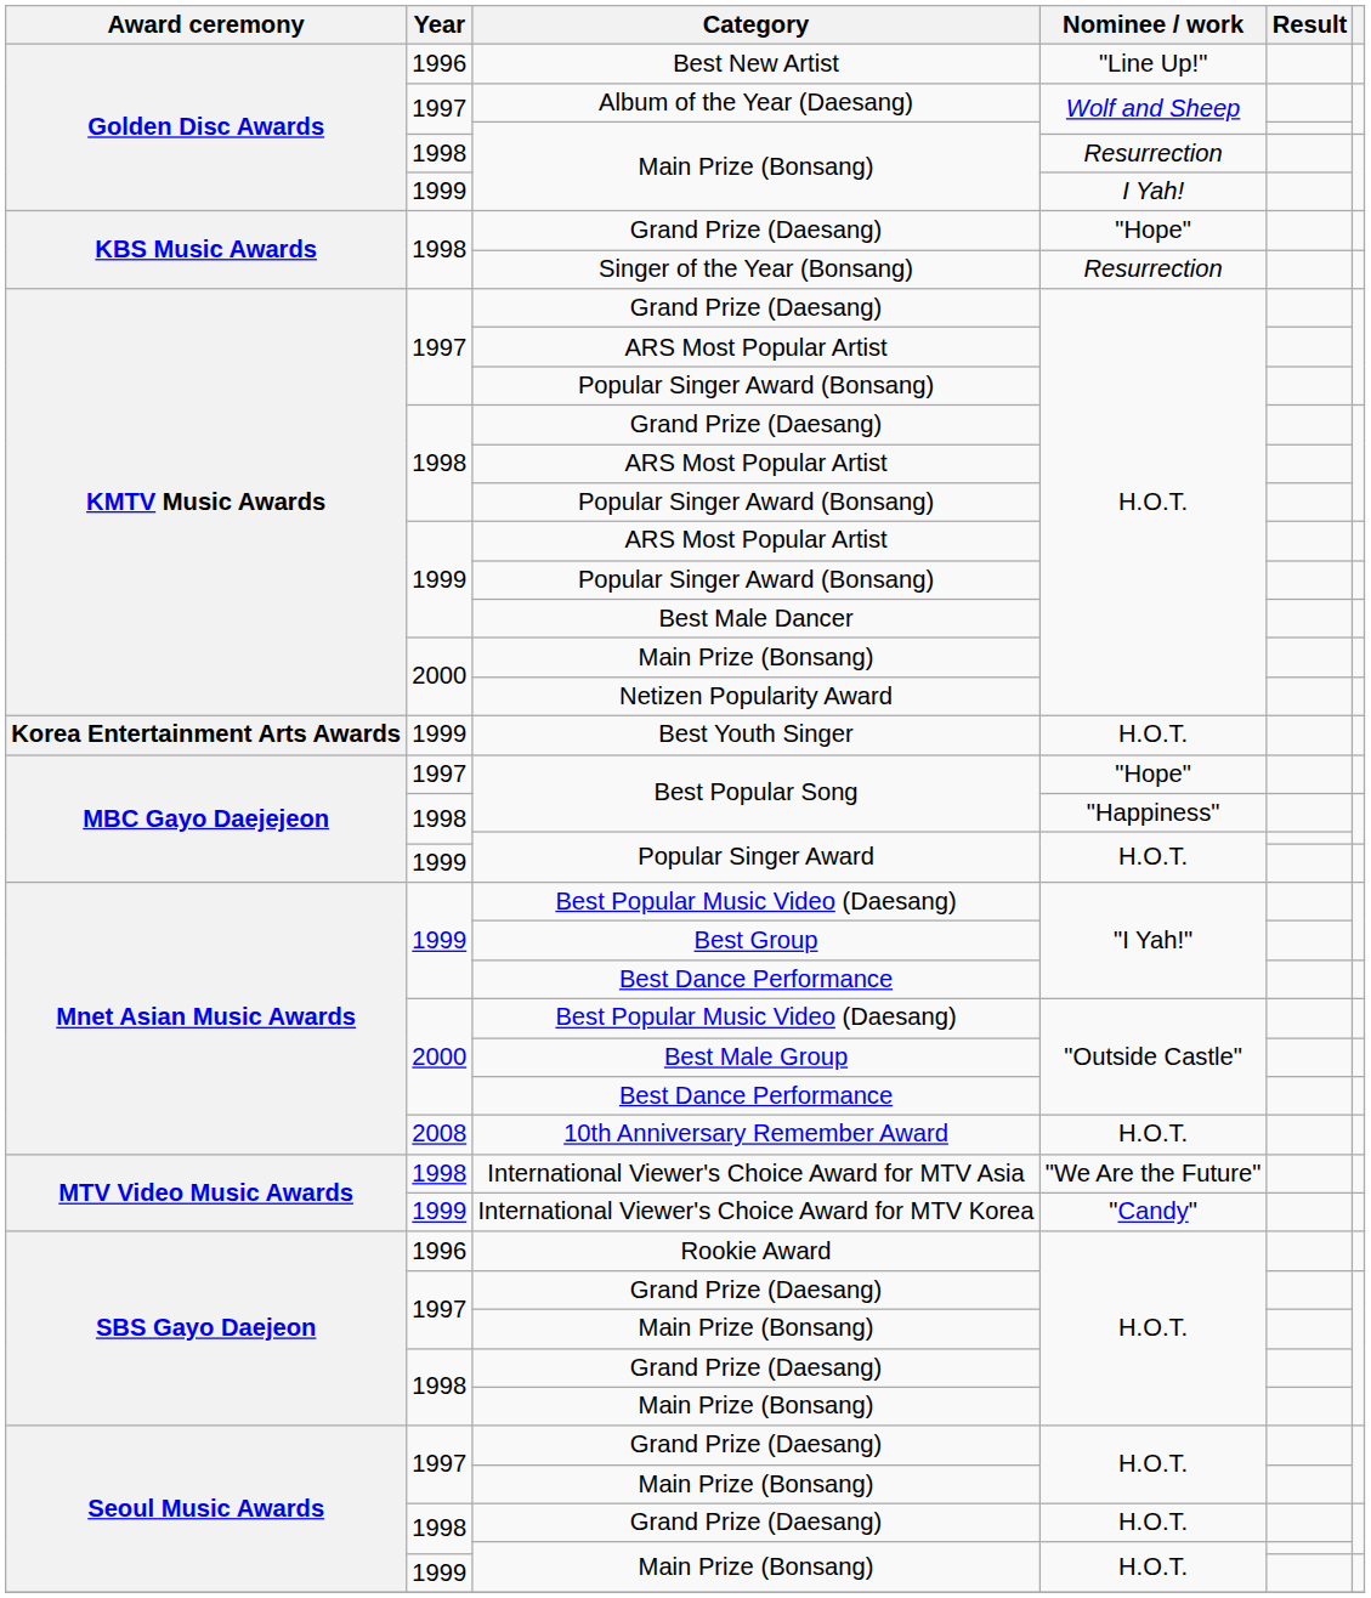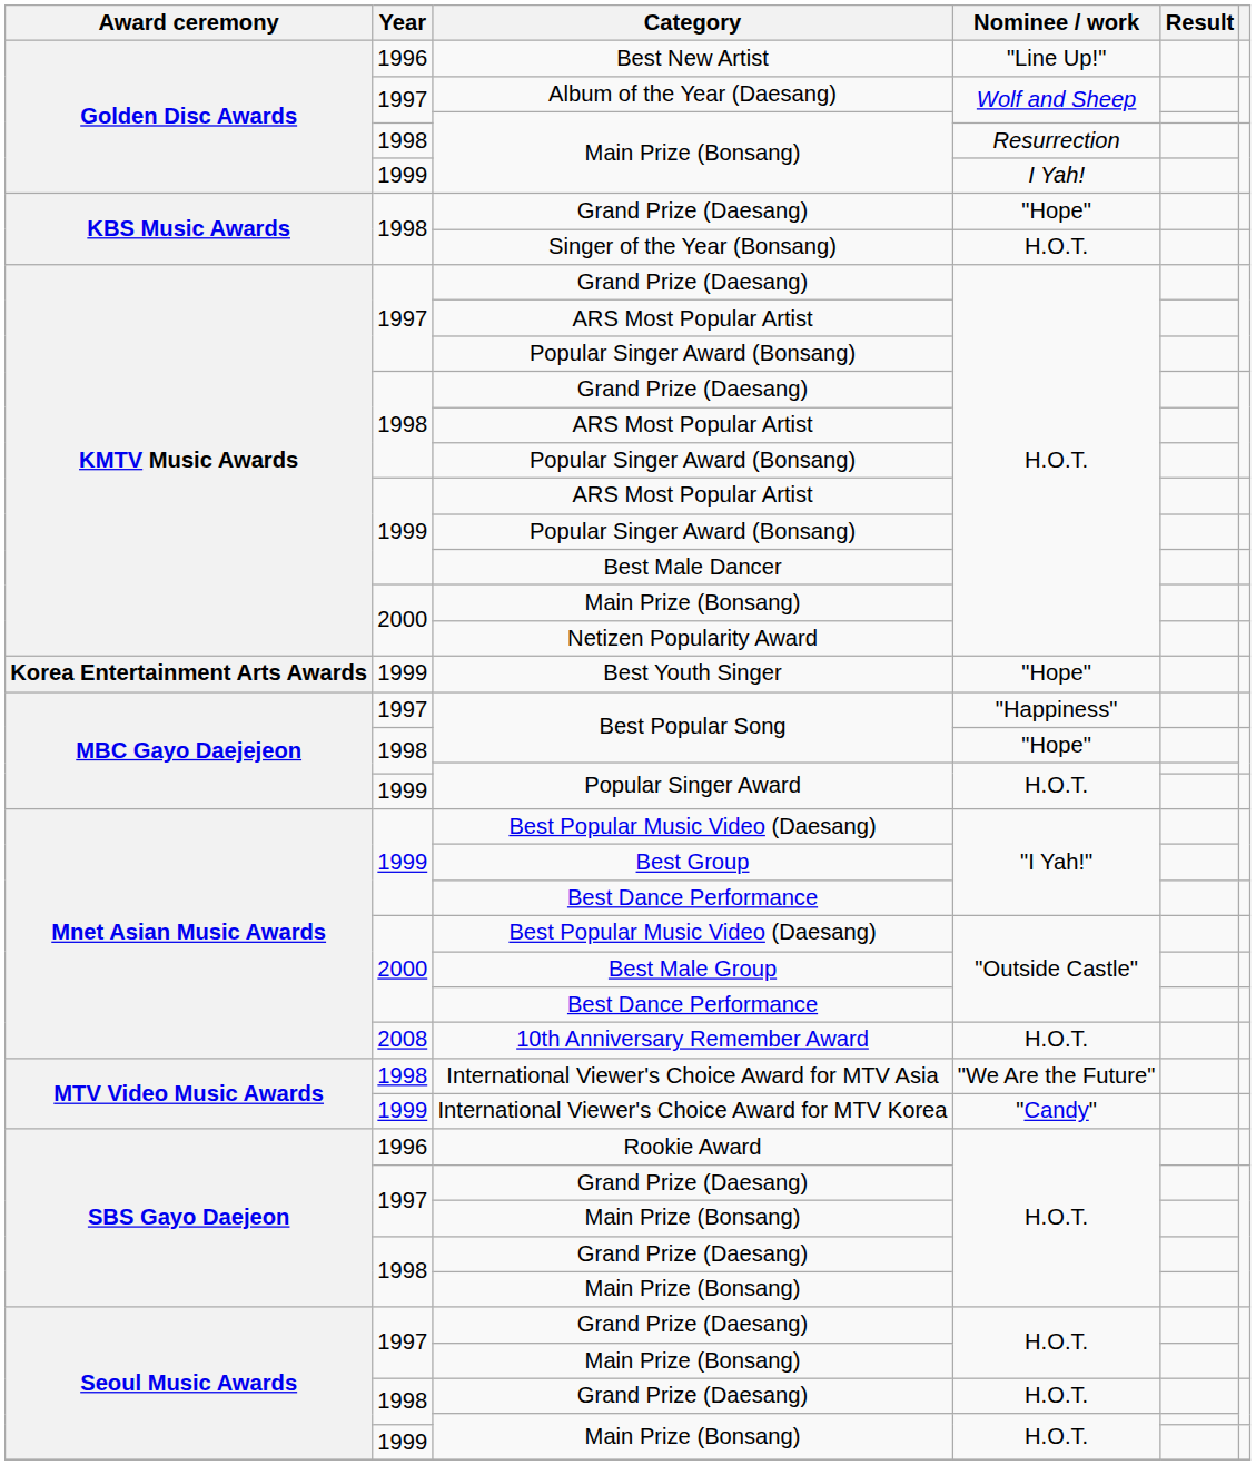 <table class="wikitable sortable plainrowheaders" style="text-align:center">
 <tr>
 <th scope="col">Award ceremony</th>
 <th scope="col">Year</th>
 <th scope="col">Category</th>
 <th scope="col">Nominee / work</th>
 <th scope="col">Result</th>
 <th scope="col" class="unsortable"></th>
 </tr>
 <tr>
 <th rowspan="5" scope="row"><a href='#'>Golden Disc Awards</a></th>
 <td>1996</td>
 <td>Best New Artist</td>
 <td>"Line Up!"</td>
 <td></td>
 <td></td>
 </tr>
 <tr>
 <td rowspan="2">1997</td>
 <td>Album of the Year (Daesang)</td>
 <td rowspan="2"><em><a href='#'>Wolf and Sheep</a></em></td>
 <td></td>
 <td rowspan="2"></td>
 </tr>
 <tr>
 <td rowspan="3">Main Prize (Bonsang)</td>
 <td></td>
 </tr>
 <tr>
 <td>1998</td>
 <td><em>Resurrection</em></td>
 <td></td>
 <td rowspan="2"></td>
 </tr>
 <tr>
 <td>1999</td>
 <td><em>I Yah!</em></td>
 <td></td>
 </tr>
 <tr>
 <th rowspan="2" scope="row"><a href='#'>KBS Music Awards</a></th>
 <td rowspan="2">1998</td>
 <td>Grand Prize (Daesang)</td>
 <td>"Hope"</td>
 <td></td>
 <td></td>
 </tr>
 <tr>
 <td>Singer of the Year (Bonsang)</td>
-<td><em>Resurrection</em></td>
+<td>H.O.T.</td>
 <td></td>
 <td></td>
 </tr>
 <tr>
 <th rowspan="11" scope="row"><a href='#'>KMTV</a> Music Awards</th>
 <td rowspan="3">1997</td>
 <td>Grand Prize (Daesang)</td>
 <td rowspan="11">H.O.T.</td>
 <td></td>
 <td rowspan="3"></td>
 </tr>
 <tr>
 <td>ARS Most Popular Artist</td>
 <td></td>
 </tr>
 <tr>
 <td>Popular Singer Award (Bonsang)</td>
 <td></td>
 </tr>
 <tr>
 <td rowspan="3">1998</td>
 <td>Grand Prize (Daesang)</td>
 <td></td>
 <td rowspan="3"></td>
 </tr>
 <tr>
 <td>ARS Most Popular Artist</td>
 <td></td>
 </tr>
 <tr>
 <td>Popular Singer Award (Bonsang)</td>
 <td></td>
 </tr>
 <tr>
 <td rowspan="3">1999</td>
 <td>ARS Most Popular Artist</td>
 <td></td>
 <td></td>
 </tr>
 <tr>
 <td>Popular Singer Award (Bonsang)</td>
 <td></td>
 <td></td>
 </tr>
 <tr>
 <td>Best Male Dancer</td>
 <td></td>
 <td></td>
 </tr>
 <tr>
 <td rowspan="2">2000</td>
 <td>Main Prize (Bonsang)</td>
 <td></td>
 <td></td>
 </tr>
 <tr>
 <td>Netizen Popularity Award</td>
 <td></td>
 <td></td>
 </tr>
 <tr>
 <th scope="row">Korea Entertainment Arts Awards</th>
 <td>1999</td>
 <td>Best Youth Singer</td>
-<td>H.O.T.</td>
+<td>"Hope"</td>
 <td></td>
 <td></td>
 </tr>
 <tr>
 <th rowspan="4" scope="row"><a href='#'>MBC Gayo Daejejeon</a></th>
 <td>1997</td>
 <td rowspan="2">Best Popular Song</td>
-<td>"Hope"</td>
+<td>"Happiness"</td>
 <td></td>
 <td></td>
 </tr>
 <tr>
 <td rowspan="2">1998</td>
-<td>"Happiness"</td>
+<td>"Hope"</td>
 <td></td>
 <td rowspan="2"></td>
 </tr>
 <tr>
 <td rowspan="2">Popular Singer Award</td>
 <td rowspan="2">H.O.T.</td>
 <td></td>
 </tr>
 <tr>
 <td>1999</td>
 <td></td>
 <td></td>
 </tr>
 <tr>
 <th rowspan="7" scope="row"><a href='#'>Mnet Asian Music Awards</a></th>
 <td rowspan="3"><a href='#'>1999</a></td>
 <td><a href='#'>Best Popular Music Video</a> (Daesang)</td>
 <td rowspan="3">"I Yah!"</td>
 <td></td>
 <td rowspan="2"></td>
 </tr>
 <tr>
 <td><a href='#'>Best Group</a></td>
 <td></td>
 </tr>
 <tr>
 <td><a href='#'>Best Dance Performance</a></td>
 <td></td>
 <td></td>
 </tr>
 <tr>
 <td rowspan="3"><a href='#'>2000</a></td>
 <td><a href='#'>Best Popular Music Video</a> (Daesang)</td>
 <td rowspan="3">"Outside Castle"</td>
 <td></td>
 <td></td>
 </tr>
 <tr>
 <td><a href='#'>Best Male Group</a></td>
 <td></td>
 <td></td>
 </tr>
 <tr>
 <td><a href='#'>Best Dance Performance</a></td>
 <td></td>
 <td></td>
 </tr>
 <tr>
 <td><a href='#'>2008</a></td>
 <td><a href='#'>10th Anniversary Remember Award</a></td>
 <td>H.O.T.</td>
 <td></td>
 <td></td>
 </tr>
 <tr>
 <th rowspan="2" scope="row"><a href='#'>MTV Video Music Awards</a></th>
 <td><a href='#'>1998</a></td>
 <td>International Viewer's Choice Award for MTV Asia</td>
 <td>"We Are the Future"</td>
 <td></td>
 <td></td>
 </tr>
 <tr>
 <td><a href='#'>1999</a></td>
 <td>International Viewer's Choice Award for MTV Korea</td>
 <td>"<a href='#'>Candy</a>"</td>
 <td></td>
 <td></td>
 </tr>
 <tr>
 <th rowspan="5" scope="row"><a href='#'>SBS Gayo Daejeon</a></th>
 <td>1996</td>
 <td>Rookie Award</td>
 <td rowspan="5">H.O.T.</td>
 <td></td>
 <td></td>
 </tr>
 <tr>
 <td rowspan="2">1997</td>
 <td>Grand Prize (Daesang)</td>
 <td></td>
 <td rowspan="4"></td>
 </tr>
 <tr>
 <td>Main Prize (Bonsang)</td>
 <td></td>
 </tr>
 <tr>
 <td rowspan="2">1998</td>
 <td>Grand Prize (Daesang)</td>
 <td></td>
 </tr>
 <tr>
 <td>Main Prize (Bonsang)</td>
 <td></td>
 </tr>
 <tr>
 <th rowspan="5" scope="row"><a href='#'>Seoul Music Awards</a></th>
 <td rowspan="2">1997</td>
 <td>Grand Prize (Daesang)</td>
 <td rowspan="2">H.O.T.</td>
 <td></td>
 <td rowspan="2"></td>
 </tr>
 <tr>
 <td>Main Prize (Bonsang)</td>
 <td></td>
 </tr>
 <tr>
 <td rowspan="2">1998</td>
 <td>Grand Prize (Daesang)</td>
 <td>H.O.T. </td>
 <td></td>
 <td rowspan="2"></td>
 </tr>
 <tr>
 <td rowspan="2">Main Prize (Bonsang)</td>
 <td rowspan="2">H.O.T.</td>
 <td></td>
 </tr>
 <tr>
 <td>1999</td>
 <td></td>
 <td></td>
 </tr>
 <tr>
 </tr>
 </table>
